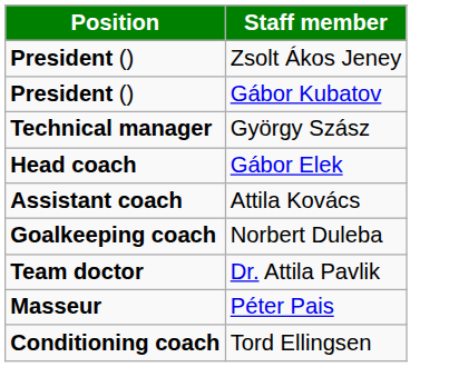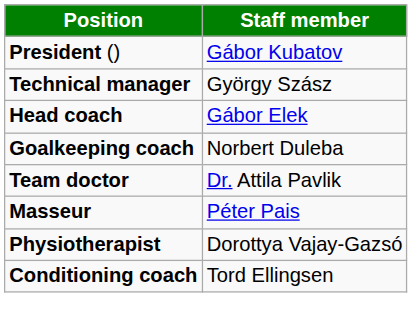 <table class="wikitable">
 <tr>
 <th style="color:white; background:#008000">Position</th>
 <th style="color:white; background:#008000">Staff member</th>
-</tr>
-<tr>
-<td><strong>President</strong> ()</td>
-<td> Zsolt Ákos Jeney</td>
 </tr>
 <tr>
 <td><strong>President</strong> ()</td>
 <td> <a href='#'>Gábor Kubatov</a></td>
 </tr>
 <tr>
 <td><strong>Technical manager</strong></td>
 <td> György Szász</td>
 </tr>
 <tr>
 <td><strong>Head coach</strong></td>
 <td> <a href='#'>Gábor Elek</a></td>
 </tr>
 <tr>
-<td><strong>Assistant coach</strong></td>
-<td> Attila Kovács</td>
-</tr>
-<tr>
 <td><strong>Goalkeeping coach</strong></td>
 <td> Norbert Duleba</td>
 </tr>
 <tr>
 <td><strong>Team doctor</strong></td>
 <td> <a href='#'>Dr.</a> Attila Pavlik</td>
 </tr>
 <tr>
 <td><strong>Masseur</strong></td>
 <td> <a href='#'>Péter Pais</a></td>
 </tr>
 <tr>
+<td><strong>Physiotherapist</strong></td>
+<td> Dorottya Vajay-Gazsó</td>
+</tr>
+<tr>
 <td><strong>Conditioning coach</strong></td>
 <td> Tord Ellingsen</td>
 </tr>
 </table>
